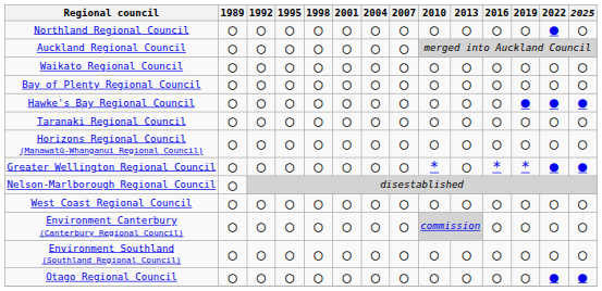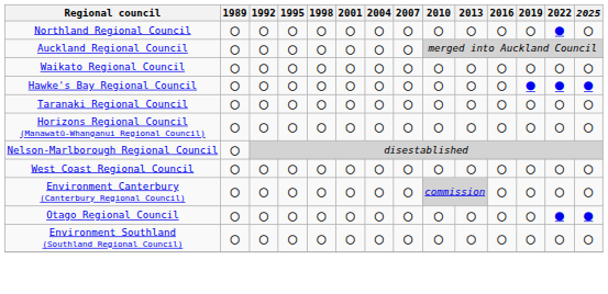 <table class="wikitable col1right" style="text-align:center;">
 <tr>
 <th>Regional council</th>
 <th>1989</th>
 <th>1992</th>
 <th>1995</th>
 <th>1998</th>
 <th>2001</th>
 <th>2004</th>
 <th>2007</th>
 <th>2010</th>
 <th>2013</th>
 <th>2016</th>
 <th>2019</th>
 <th>2022</th>
 <th><em>2025</em></th>
 </tr>
 <tr>
 <td><a href='#'>Northland Regional Council</a></td>
 <td style="font-size:150%;padding:0px">○</td>
 <td style="font-size:150%;padding:0px">○</td>
 <td style="font-size:150%;padding:0px">○</td>
 <td style="font-size:150%;padding:0px">○</td>
 <td style="font-size:150%;padding:0px">○</td>
 <td style="font-size:150%;padding:0px">○</td>
 <td style="font-size:150%;padding:0px">○</td>
 <td style="font-size:150%;padding:0px">○</td>
 <td style="font-size:150%;padding:0px">○</td>
 <td style="font-size:150%;padding:0px">○</td>
 <td style="font-size:150%;padding:0px">○</td>
 <td style="font-size:150%;padding:0px"><a href='#'>●</a></td>
 <td style="font-size:150%;padding:0px">○</td>
 </tr>
 <tr>
 <td><a href='#'>Auckland Regional Council</a></td>
 <td style="font-size:150%;padding:0px">○</td>
 <td style="font-size:150%;padding:0px">○</td>
 <td style="font-size:150%;padding:0px">○</td>
 <td style="font-size:150%;padding:0px">○</td>
 <td style="font-size:150%;padding:0px">○</td>
 <td style="font-size:150%;padding:0px">○</td>
 <td style="font-size:150%;padding:0px">○</td>
 <td colspan="6" style="background:lightgrey"><em>merged into Auckland Council</em></td>
 </tr>
 <tr>
 <td><a href='#'>Waikato Regional Council</a></td>
-<td style="font-size:150%;padding:0px">○</td>
-<td style="font-size:150%;padding:0px">○</td>
-<td style="font-size:150%;padding:0px">○</td>
-<td style="font-size:150%;padding:0px">○</td>
-<td style="font-size:150%;padding:0px">○</td>
-<td style="font-size:150%;padding:0px">○</td>
-<td style="font-size:150%;padding:0px">○</td>
-<td style="font-size:150%;padding:0px">○</td>
-<td style="font-size:150%;padding:0px">○</td>
-<td style="font-size:150%;padding:0px">○</td>
-<td style="font-size:150%;padding:0px">○</td>
-<td style="font-size:150%;padding:0px">○</td>
-<td style="font-size:150%;padding:0px">○</td>
-</tr>
-<tr>
-<td><a href='#'>Bay of Plenty Regional Council</a></td>
 <td style="font-size:150%;padding:0px">○</td>
 <td style="font-size:150%;padding:0px">○</td>
 <td style="font-size:150%;padding:0px">○</td>
 <td style="font-size:150%;padding:0px">○</td>
 <td style="font-size:150%;padding:0px">○</td>
 <td style="font-size:150%;padding:0px">○</td>
 <td style="font-size:150%;padding:0px">○</td>
 <td style="font-size:150%;padding:0px">○</td>
 <td style="font-size:150%;padding:0px">○</td>
 <td style="font-size:150%;padding:0px">○</td>
 <td style="font-size:150%;padding:0px">○</td>
 <td style="font-size:150%;padding:0px">○</td>
 <td style="font-size:150%;padding:0px">○</td>
 </tr>
 <tr>
 <td><a href='#'>Hawke's Bay Regional Council</a></td>
 <td style="font-size:150%;padding:0px">○</td>
 <td style="font-size:150%;padding:0px">○</td>
 <td style="font-size:150%;padding:0px">○</td>
 <td style="font-size:150%;padding:0px">○</td>
 <td style="font-size:150%;padding:0px">○</td>
 <td style="font-size:150%;padding:0px">○</td>
 <td style="font-size:150%;padding:0px">○</td>
 <td style="font-size:150%;padding:0px">○</td>
 <td style="font-size:150%;padding:0px">○</td>
 <td style="font-size:150%;padding:0px">○</td>
 <td style="font-size:150%;padding:0px"><a href='#'>●</a></td>
 <td style="font-size:150%;padding:0px"><a href='#'>●</a></td>
 <td style="font-size:150%;padding:0px"><a href='#'>●</a></td>
 </tr>
 <tr>
 <td><a href='#'>Taranaki Regional Council</a></td>
 <td style="font-size:150%;padding:0px">○</td>
 <td style="font-size:150%;padding:0px">○</td>
 <td style="font-size:150%;padding:0px">○</td>
 <td style="font-size:150%;padding:0px">○</td>
 <td style="font-size:150%;padding:0px">○</td>
 <td style="font-size:150%;padding:0px">○</td>
 <td style="font-size:150%;padding:0px">○</td>
 <td style="font-size:150%;padding:0px">○</td>
 <td style="font-size:150%;padding:0px">○</td>
 <td style="font-size:150%;padding:0px">○</td>
 <td style="font-size:150%;padding:0px">○</td>
 <td style="font-size:150%;padding:0px">○</td>
 <td style="font-size:150%;padding:0px">○</td>
 </tr>
 <tr>
 <td><a href='#'>Horizons Regional Council<br><small>(Manawatū-Whanganui Regional Council)</small></a></td>
 <td style="font-size:150%;padding:0px">○</td>
 <td style="font-size:150%;padding:0px">○</td>
 <td style="font-size:150%;padding:0px">○</td>
 <td style="font-size:150%;padding:0px">○</td>
 <td style="font-size:150%;padding:0px">○</td>
 <td style="font-size:150%;padding:0px">○</td>
 <td style="font-size:150%;padding:0px">○</td>
 <td style="font-size:150%;padding:0px">○</td>
 <td style="font-size:150%;padding:0px">○</td>
 <td style="font-size:150%;padding:0px">○</td>
 <td style="font-size:150%;padding:0px">○</td>
 <td style="font-size:150%;padding:0px">○</td>
 <td style="font-size:150%;padding:0px">○</td>
 </tr>
 <tr>
-<td><a href='#'>Greater Wellington Regional Council</a></td>
-<td style="font-size:150%;padding:0px">○</td>
-<td style="font-size:150%;padding:0px">○</td>
-<td style="font-size:150%;padding:0px">○</td>
-<td style="font-size:150%;padding:0px">○</td>
-<td style="font-size:150%;padding:0px">○</td>
-<td style="font-size:150%;padding:0px">○</td>
-<td style="font-size:150%;padding:0px">○</td>
-<td style="font-size:150%;padding:0px"><a href='#'>*</a></td>
-<td style="font-size:150%;padding:0px">○</td>
-<td style="font-size:150%;padding:0px"><a href='#'>*</a></td>
-<td style="font-size:150%;padding:0px"><a href='#'>*</a></td>
-<td style="font-size:150%;padding:0px"><a href='#'>●</a></td>
-<td style="font-size:150%;padding:0px"><a href='#'>●</a></td>
-</tr>
-<tr>
 <td><a href='#'>Nelson-Marlborough Regional Council</a></td>
 <td style="font-size:150%;padding:0px">○</td>
 <td colspan="12" style="background-color:lightgrey"><em>disestablished</em></td>
 </tr>
 <tr>
 <td><a href='#'>West Coast Regional Council</a></td>
 <td style="font-size:150%;padding:0px">○</td>
 <td style="font-size:150%;padding:0px">○</td>
 <td style="font-size:150%;padding:0px">○</td>
 <td style="font-size:150%;padding:0px">○</td>
 <td style="font-size:150%;padding:0px">○</td>
 <td style="font-size:150%;padding:0px">○</td>
 <td style="font-size:150%;padding:0px">○</td>
 <td style="font-size:150%;padding:0px">○</td>
 <td style="font-size:150%;padding:0px">○</td>
 <td style="font-size:150%;padding:0px">○</td>
 <td style="font-size:150%;padding:0px">○</td>
 <td style="font-size:150%;padding:0px">○</td>
 <td style="font-size:150%;padding:0px">○</td>
 </tr>
 <tr>
 <td><a href='#'>Environment Canterbury<br><small>(Canterbury Regional Council)</small></a></td>
 <td style="font-size:150%;padding:0px">○</td>
 <td style="font-size:150%;padding:0px">○</td>
 <td style="font-size:150%;padding:0px">○</td>
 <td style="font-size:150%;padding:0px">○</td>
 <td style="font-size:150%;padding:0px">○</td>
 <td style="font-size:150%;padding:0px">○</td>
 <td style="font-size:150%;padding:0px">○</td>
 <td colspan="2" style="background:lightgrey"><em><a href='#'>commission</a></em></td>
 <td style="font-size:150%;padding:0px">○</td>
 <td style="font-size:150%;padding:0px">○</td>
 <td style="font-size:150%;padding:0px">○</td>
 <td style="font-size:150%;padding:0px">○</td>
 </tr>
 <tr>
+<td><a href='#'>Otago Regional Council</a></td>
+<td style="font-size:150%;padding:0px">○</td>
+<td style="font-size:150%;padding:0px">○</td>
+<td style="font-size:150%;padding:0px">○</td>
+<td style="font-size:150%;padding:0px">○</td>
+<td style="font-size:150%;padding:0px">○</td>
+<td style="font-size:150%;padding:0px">○</td>
+<td style="font-size:150%;padding:0px">○</td>
+<td style="font-size:150%;padding:0px">○</td>
+<td style="font-size:150%;padding:0px">○</td>
+<td style="font-size:150%;padding:0px">○</td>
+<td style="font-size:150%;padding:0px">○</td>
+<td style="font-size:150%;padding:0px"><a href='#'>●</a></td>
+<td style="font-size:150%;padding:0px"><a href='#'>●</a></td>
+</tr>
+<tr>
 <td><a href='#'>Environment Southland<br><small>(Southland Regional Council)</small></a></td>
 <td style="font-size:150%;padding:0px">○</td>
 <td style="font-size:150%;padding:0px">○</td>
 <td style="font-size:150%;padding:0px">○</td>
 <td style="font-size:150%;padding:0px">○</td>
 <td style="font-size:150%;padding:0px">○</td>
 <td style="font-size:150%;padding:0px">○</td>
 <td style="font-size:150%;padding:0px">○</td>
 <td style="font-size:150%;padding:0px">○</td>
 <td style="font-size:150%;padding:0px">○</td>
 <td style="font-size:150%;padding:0px">○</td>
 <td style="font-size:150%;padding:0px">○</td>
 <td style="font-size:150%;padding:0px">○</td>
 <td style="font-size:150%;padding:0px">○</td>
 </tr>
 <tr>
-<td><a href='#'>Otago Regional Council</a></td>
-<td style="font-size:150%;padding:0px">○</td>
-<td style="font-size:150%;padding:0px">○</td>
-<td style="font-size:150%;padding:0px">○</td>
-<td style="font-size:150%;padding:0px">○</td>
-<td style="font-size:150%;padding:0px">○</td>
-<td style="font-size:150%;padding:0px">○</td>
-<td style="font-size:150%;padding:0px">○</td>
-<td style="font-size:150%;padding:0px">○</td>
-<td style="font-size:150%;padding:0px">○</td>
-<td style="font-size:150%;padding:0px">○</td>
-<td style="font-size:150%;padding:0px">○</td>
-<td style="font-size:150%;padding:0px"><a href='#'>●</a></td>
-<td style="font-size:150%;padding:0px"><a href='#'>●</a></td>
-</tr>
-<tr>
 </tr>
 </table>
